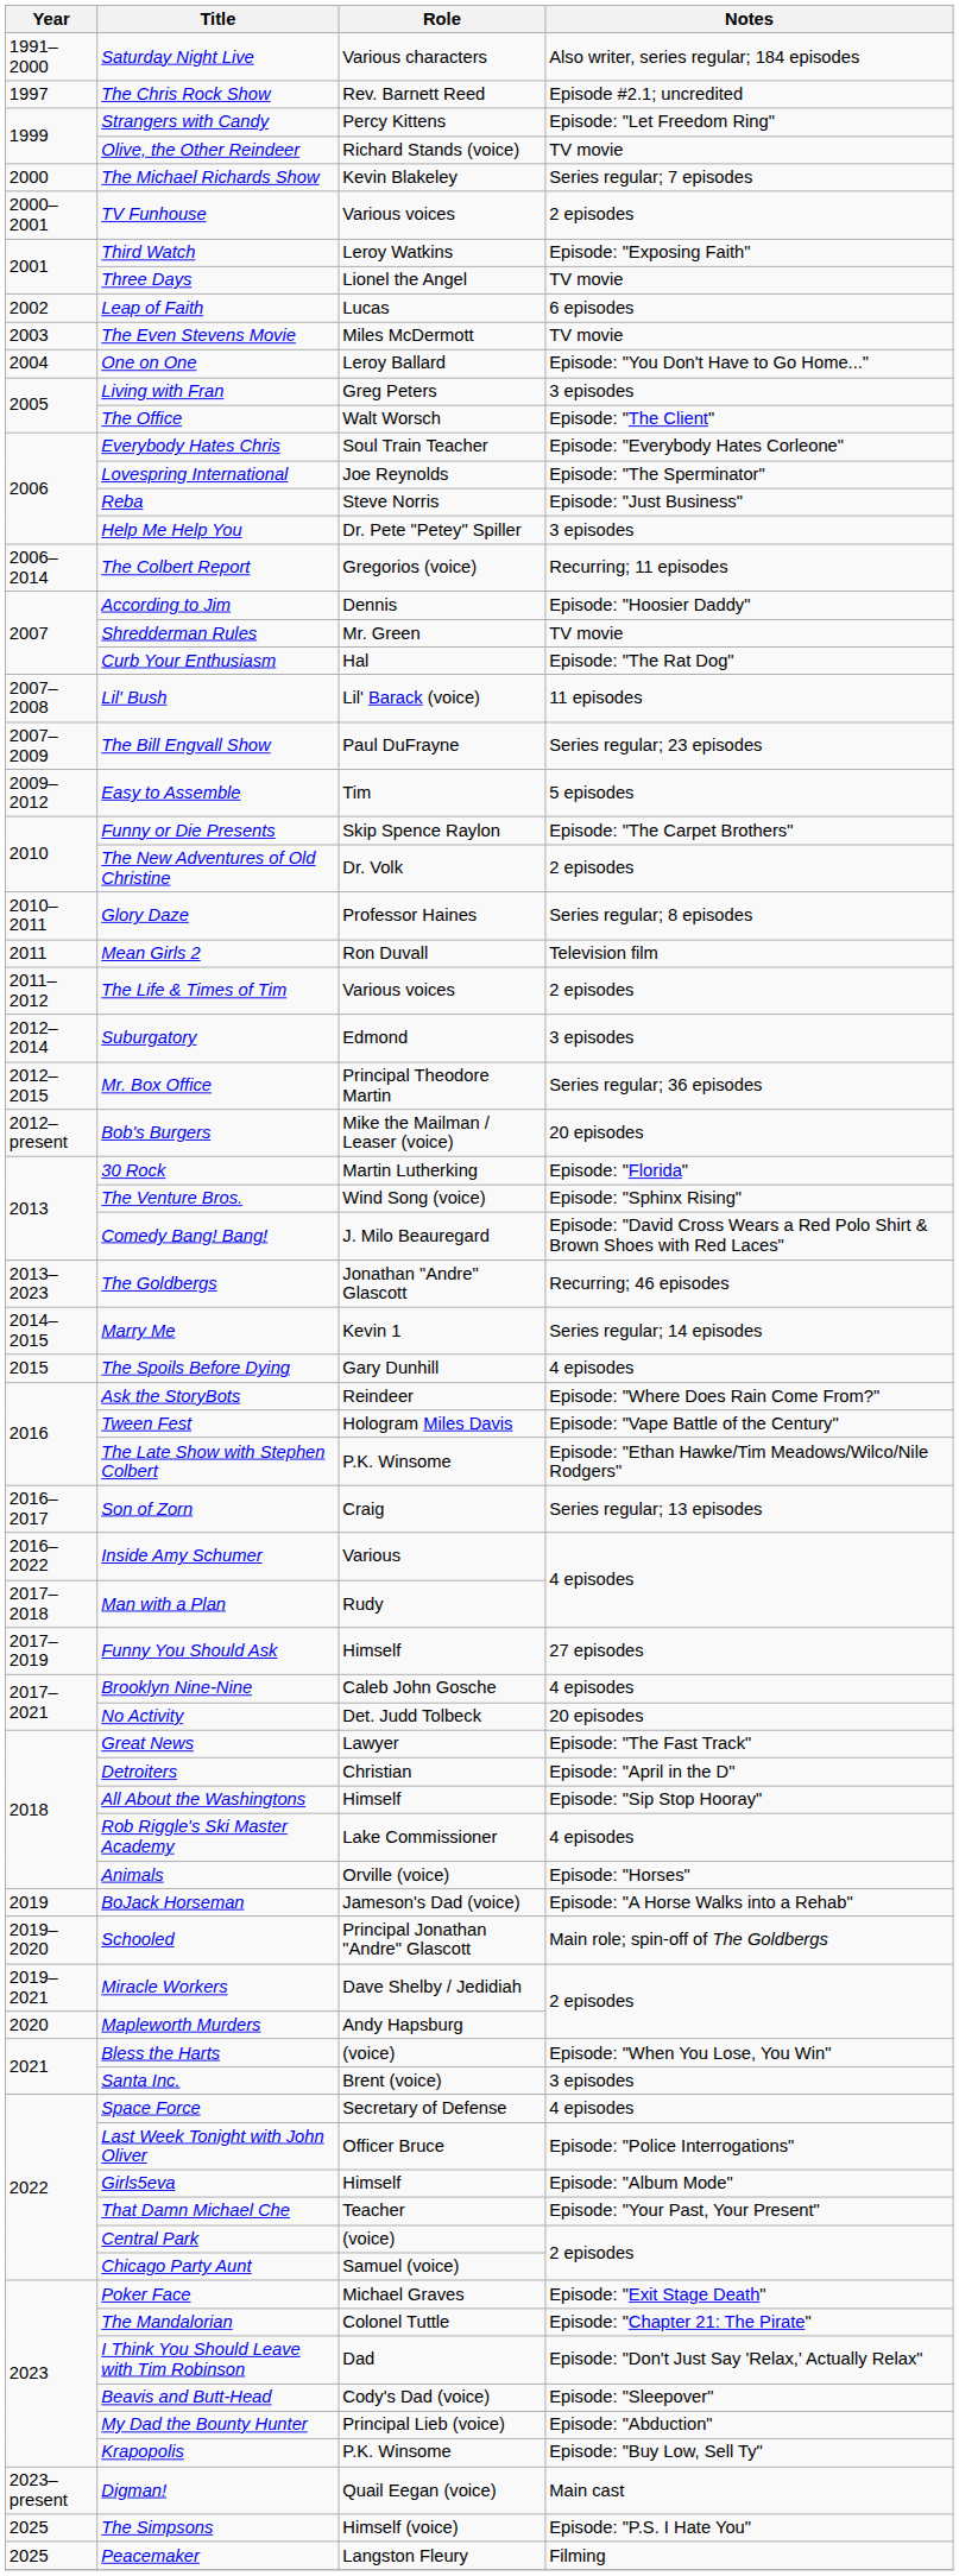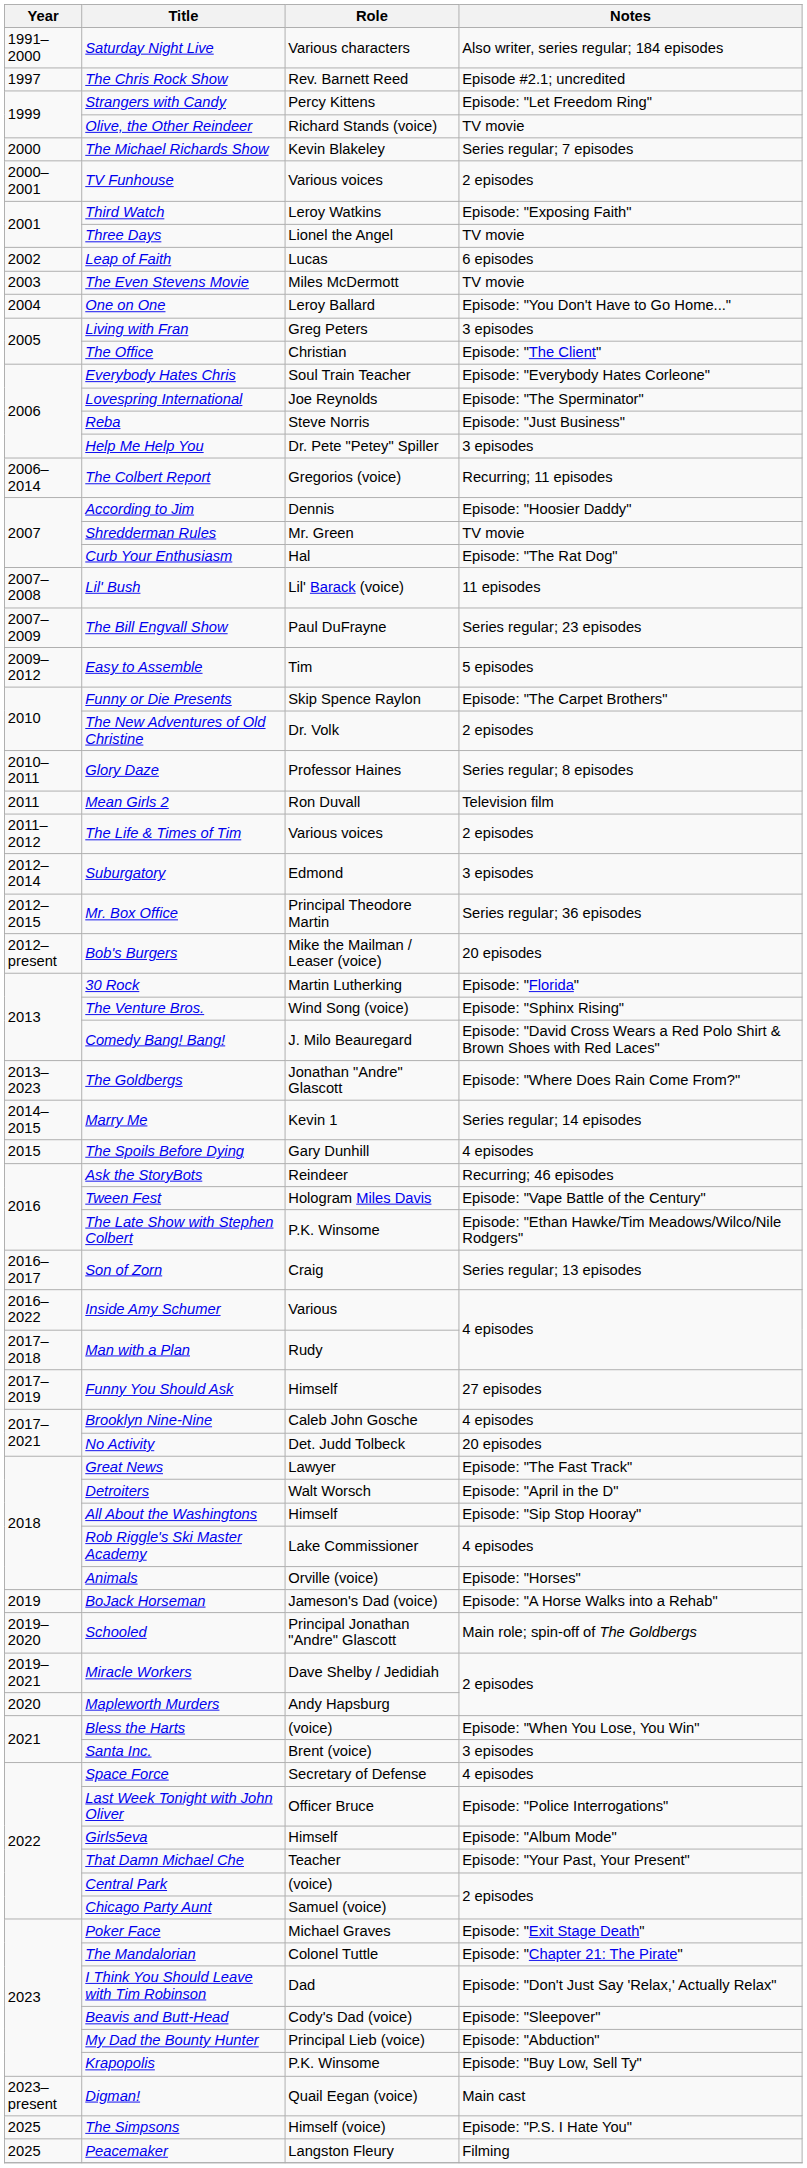 <table class="wikitable sortable">
 <tr>
 <th scope="col">Year</th>
 <th scope="col">Title</th>
 <th scope="col">Role</th>
 <th scope="col" class="unsortable">Notes</th>
 </tr>
 <tr>
 <td>1991–2000</td>
 <td><em><a href='#'>Saturday Night Live</a></em></td>
 <td>Various characters</td>
 <td>Also writer, series regular; 184 episodes</td>
 </tr>
 <tr>
 <td>1997</td>
 <td><em><a href='#'>The Chris Rock Show</a></em></td>
 <td>Rev. Barnett Reed</td>
 <td>Episode #2.1; uncredited</td>
 </tr>
 <tr>
 <td rowspan=2>1999</td>
 <td><em><a href='#'>Strangers with Candy</a></em></td>
 <td>Percy Kittens</td>
 <td>Episode: "Let Freedom Ring"</td>
 </tr>
 <tr>
 <td><em><a href='#'>Olive, the Other Reindeer</a></em></td>
 <td>Richard Stands (voice)</td>
 <td>TV movie</td>
 </tr>
 <tr>
 <td>2000</td>
 <td><em><a href='#'>The Michael Richards Show</a></em></td>
 <td>Kevin Blakeley</td>
 <td>Series regular; 7 episodes</td>
 </tr>
 <tr>
 <td>2000–2001</td>
 <td><em><a href='#'>TV Funhouse</a></em></td>
 <td>Various voices</td>
 <td>2 episodes</td>
 </tr>
 <tr>
 <td rowspan=2>2001</td>
 <td><em><a href='#'>Third Watch</a></em></td>
 <td>Leroy Watkins</td>
 <td>Episode: "Exposing Faith"</td>
 </tr>
 <tr>
 <td><em><a href='#'>Three Days</a></em></td>
 <td>Lionel the Angel</td>
 <td>TV movie</td>
 </tr>
 <tr>
 <td>2002</td>
 <td><em><a href='#'>Leap of Faith</a></em></td>
 <td>Lucas</td>
 <td>6 episodes</td>
 </tr>
 <tr>
 <td>2003</td>
 <td><em><a href='#'>The Even Stevens Movie</a></em></td>
 <td>Miles McDermott</td>
 <td>TV movie</td>
 </tr>
 <tr>
 <td>2004</td>
 <td><em><a href='#'>One on One</a></em></td>
 <td>Leroy Ballard</td>
 <td>Episode: "You Don't Have to Go Home..."</td>
 </tr>
 <tr>
 <td rowspan=2>2005</td>
 <td><em><a href='#'>Living with Fran</a></em></td>
 <td>Greg Peters</td>
 <td>3 episodes</td>
 </tr>
 <tr>
 <td><em><a href='#'>The Office</a></em></td>
-<td>Walt Worsch</td>
+<td>Christian</td>
 <td>Episode: "<a href='#'>The Client</a>"</td>
 </tr>
 <tr>
 <td rowspan=4>2006</td>
 <td><em><a href='#'>Everybody Hates Chris</a></em></td>
 <td>Soul Train Teacher</td>
 <td>Episode: "Everybody Hates Corleone"</td>
 </tr>
 <tr>
 <td><em><a href='#'>Lovespring International</a></em></td>
 <td>Joe Reynolds</td>
 <td>Episode: "The Sperminator"</td>
 </tr>
 <tr>
 <td><em><a href='#'>Reba</a></em></td>
 <td>Steve Norris</td>
 <td>Episode: "Just Business"</td>
 </tr>
 <tr>
 <td><em><a href='#'>Help Me Help You</a></em></td>
 <td>Dr. Pete "Petey" Spiller</td>
 <td>3 episodes</td>
 </tr>
 <tr>
 <td>2006–2014</td>
 <td><em><a href='#'>The Colbert Report</a></em></td>
 <td>Gregorios (voice)</td>
 <td>Recurring; 11 episodes</td>
 </tr>
 <tr>
 <td rowspan=3>2007</td>
 <td><em><a href='#'>According to Jim</a></em></td>
 <td>Dennis</td>
 <td>Episode: "Hoosier Daddy"</td>
 </tr>
 <tr>
 <td><em><a href='#'>Shredderman Rules</a></em></td>
 <td>Mr. Green</td>
 <td>TV movie</td>
 </tr>
 <tr>
 <td><em><a href='#'>Curb Your Enthusiasm</a></em></td>
 <td>Hal</td>
 <td>Episode: "The Rat Dog"</td>
 </tr>
 <tr>
 <td>2007–2008</td>
 <td><em><a href='#'>Lil' Bush</a></em></td>
 <td>Lil' <a href='#'>Barack</a> (voice)</td>
 <td>11 episodes</td>
 </tr>
 <tr>
 <td>2007–2009</td>
 <td><em><a href='#'>The Bill Engvall Show</a></em></td>
 <td>Paul DuFrayne</td>
 <td>Series regular; 23 episodes</td>
 </tr>
 <tr>
 <td>2009–2012</td>
 <td><em><a href='#'>Easy to Assemble</a></em></td>
 <td>Tim</td>
 <td>5 episodes</td>
 </tr>
 <tr>
 <td rowspan=2>2010</td>
 <td><em><a href='#'>Funny or Die Presents</a></em></td>
 <td>Skip Spence Raylon</td>
 <td>Episode: "The Carpet Brothers"</td>
 </tr>
 <tr>
 <td><em><a href='#'>The New Adventures of Old Christine</a></em></td>
 <td>Dr. Volk</td>
 <td>2 episodes</td>
 </tr>
 <tr>
 <td>2010–2011</td>
 <td><em><a href='#'>Glory Daze</a></em></td>
 <td>Professor Haines</td>
 <td>Series regular; 8 episodes</td>
 </tr>
 <tr>
 <td>2011</td>
 <td><em><a href='#'>Mean Girls 2</a></em></td>
 <td>Ron Duvall</td>
 <td>Television film</td>
 </tr>
 <tr>
 <td>2011–2012</td>
 <td><em><a href='#'>The Life & Times of Tim</a></em></td>
 <td>Various voices</td>
 <td>2 episodes</td>
 </tr>
 <tr>
 <td>2012–2014</td>
 <td><em><a href='#'>Suburgatory</a></em></td>
 <td>Edmond</td>
 <td>3 episodes</td>
 </tr>
 <tr>
 <td>2012–2015</td>
 <td><em><a href='#'>Mr. Box Office</a></em></td>
 <td>Principal Theodore Martin</td>
 <td>Series regular; 36 episodes</td>
 </tr>
 <tr>
 <td>2012–present</td>
 <td><em><a href='#'>Bob's Burgers</a></em></td>
 <td>Mike the Mailman / Leaser (voice)</td>
 <td>20 episodes</td>
 </tr>
 <tr>
 <td rowspan=3>2013</td>
 <td><em><a href='#'>30 Rock</a></em></td>
 <td>Martin Lutherking</td>
 <td>Episode: "<a href='#'>Florida</a>"</td>
 </tr>
 <tr>
 <td><em><a href='#'>The Venture Bros.</a></em></td>
 <td>Wind Song (voice)</td>
 <td>Episode: "Sphinx Rising"</td>
 </tr>
 <tr>
 <td><em><a href='#'>Comedy Bang! Bang!</a></em></td>
 <td>J. Milo Beauregard</td>
 <td>Episode: "David Cross Wears a Red Polo Shirt & Brown Shoes with Red Laces"</td>
 </tr>
 <tr>
 <td>2013–2023</td>
 <td><em><a href='#'>The Goldbergs</a></em></td>
 <td>Jonathan "Andre" Glascott</td>
-<td>Recurring; 46 episodes</td>
+<td>Episode: "Where Does Rain Come From?"</td>
 </tr>
 <tr>
 <td>2014–2015</td>
 <td><em><a href='#'>Marry Me</a></em></td>
 <td>Kevin 1</td>
 <td>Series regular; 14 episodes</td>
 </tr>
 <tr>
 <td>2015</td>
 <td><em><a href='#'>The Spoils Before Dying</a></em></td>
 <td>Gary Dunhill</td>
 <td>4 episodes</td>
 </tr>
 <tr>
 <td rowspan=3>2016</td>
 <td><em><a href='#'>Ask the StoryBots</a></em></td>
 <td>Reindeer</td>
-<td>Episode: "Where Does Rain Come From?"</td>
+<td>Recurring; 46 episodes</td>
 </tr>
 <tr>
 <td><em><a href='#'>Tween Fest</a></em></td>
 <td>Hologram <a href='#'>Miles Davis</a></td>
 <td>Episode: "Vape Battle of the Century"</td>
 </tr>
 <tr>
 <td><em><a href='#'>The Late Show with Stephen Colbert</a></em></td>
 <td>P.K. Winsome</td>
 <td>Episode: "Ethan Hawke/Tim Meadows/Wilco/Nile Rodgers"</td>
 </tr>
 <tr>
 <td>2016–2017</td>
 <td><em><a href='#'>Son of Zorn</a></em></td>
 <td>Craig</td>
 <td>Series regular; 13 episodes</td>
 </tr>
 <tr>
 <td>2016–2022</td>
 <td><em><a href='#'>Inside Amy Schumer</a></em></td>
 <td>Various</td>
 <td rowspan="2">4 episodes</td>
 </tr>
 <tr>
 <td>2017–2018</td>
 <td><em><a href='#'>Man with a Plan</a></em></td>
 <td>Rudy</td>
 </tr>
 <tr>
 <td>2017–2019</td>
 <td><em><a href='#'>Funny You Should Ask</a></em></td>
 <td>Himself</td>
 <td>27 episodes</td>
 </tr>
 <tr>
 <td rowspan="2">2017–2021</td>
 <td><em><a href='#'>Brooklyn Nine-Nine</a></em></td>
 <td>Caleb John Gosche</td>
 <td>4 episodes</td>
 </tr>
 <tr>
 <td><em><a href='#'>No Activity</a></em></td>
 <td>Det. Judd Tolbeck</td>
 <td>20 episodes</td>
 </tr>
 <tr>
 <td rowspan=5>2018</td>
 <td><em><a href='#'>Great News</a></em></td>
 <td>Lawyer</td>
 <td>Episode: "The Fast Track"</td>
 </tr>
 <tr>
 <td><em><a href='#'>Detroiters</a></em></td>
-<td>Christian</td>
+<td>Walt Worsch</td>
 <td>Episode: "April in the D"</td>
 </tr>
 <tr>
 <td><em><a href='#'>All About the Washingtons</a></em></td>
 <td>Himself</td>
 <td>Episode: "Sip Stop Hooray"</td>
 </tr>
 <tr>
 <td><em><a href='#'>Rob Riggle's Ski Master Academy</a></em></td>
 <td>Lake Commissioner</td>
 <td>4 episodes</td>
 </tr>
 <tr>
 <td><em><a href='#'>Animals</a></em></td>
 <td>Orville (voice)</td>
 <td>Episode: "Horses"</td>
 </tr>
 <tr>
 <td>2019</td>
 <td><em><a href='#'>BoJack Horseman</a></em></td>
 <td>Jameson's Dad (voice)</td>
 <td>Episode: "A Horse Walks into a Rehab"</td>
 </tr>
 <tr>
 <td>2019–2020</td>
 <td><em><a href='#'>Schooled</a></em></td>
 <td>Principal Jonathan "Andre" Glascott</td>
 <td>Main role; spin-off of <em>The Goldbergs</em></td>
 </tr>
 <tr>
 <td>2019–2021</td>
 <td><em><a href='#'>Miracle Workers</a></em></td>
 <td>Dave Shelby / Jedidiah</td>
 <td rowspan="2">2 episodes</td>
 </tr>
 <tr>
 <td>2020</td>
 <td><em><a href='#'>Mapleworth Murders</a></em></td>
 <td>Andy Hapsburg</td>
 </tr>
 <tr>
 <td rowspan=2>2021</td>
 <td><em><a href='#'>Bless the Harts</a></em></td>
 <td>(voice)</td>
 <td>Episode: "When You Lose, You Win"</td>
 </tr>
 <tr>
 <td><em><a href='#'>Santa Inc.</a></em></td>
 <td>Brent (voice)</td>
 <td>3 episodes</td>
 </tr>
 <tr>
 <td rowspan=6>2022</td>
 <td><em><a href='#'>Space Force</a></em></td>
 <td>Secretary of Defense</td>
 <td>4 episodes</td>
 </tr>
 <tr>
 <td><em><a href='#'>Last Week Tonight with John Oliver</a></em></td>
 <td>Officer Bruce</td>
 <td>Episode: "Police Interrogations"</td>
 </tr>
 <tr>
 <td><em><a href='#'>Girls5eva</a></em></td>
 <td>Himself</td>
 <td>Episode: "Album Mode"</td>
 </tr>
 <tr>
 <td><em><a href='#'>That Damn Michael Che</a></em></td>
 <td>Teacher</td>
 <td>Episode: "Your Past, Your Present"</td>
 </tr>
 <tr>
 <td><em><a href='#'>Central Park</a></em></td>
 <td>(voice)</td>
 <td rowspan="2">2 episodes</td>
 </tr>
 <tr>
 <td><em><a href='#'>Chicago Party Aunt</a></em></td>
 <td>Samuel (voice)</td>
 </tr>
 <tr>
 <td rowspan=6>2023</td>
 <td><em><a href='#'>Poker Face</a></em></td>
 <td>Michael Graves</td>
 <td>Episode: "<a href='#'>Exit Stage Death</a>"</td>
 </tr>
 <tr>
 <td><em><a href='#'>The Mandalorian</a></em></td>
 <td>Colonel Tuttle</td>
 <td>Episode: "<a href='#'>Chapter 21: The Pirate</a>"</td>
 </tr>
 <tr>
 <td><em><a href='#'>I Think You Should Leave with Tim Robinson</a></em></td>
 <td>Dad</td>
 <td>Episode: "Don't Just Say 'Relax,' Actually Relax"</td>
 </tr>
 <tr>
 <td><em><a href='#'>Beavis and Butt-Head</a></em></td>
 <td>Cody's Dad (voice)</td>
 <td>Episode: "Sleepover"</td>
 </tr>
 <tr>
 <td><em><a href='#'>My Dad the Bounty Hunter</a></em></td>
 <td>Principal Lieb (voice)</td>
 <td>Episode: "Abduction"</td>
 </tr>
 <tr>
 <td><em><a href='#'>Krapopolis</a></em></td>
 <td>P.K. Winsome</td>
 <td>Episode: "Buy Low, Sell Ty"</td>
 </tr>
 <tr>
 <td>2023–present</td>
 <td><em><a href='#'>Digman!</a></em></td>
 <td>Quail Eegan (voice)</td>
 <td>Main cast</td>
 </tr>
 <tr>
 <td>2025</td>
 <td><em><a href='#'>The Simpsons</a></em></td>
 <td>Himself (voice)</td>
 <td>Episode: "P.S. I Hate You"</td>
 </tr>
 <tr>
 <td>2025</td>
 <td><em><a href='#'>Peacemaker</a></em></td>
 <td>Langston Fleury</td>
 <td>Filming</td>
 </tr>
 <tr>
 </tr>
 </table>
